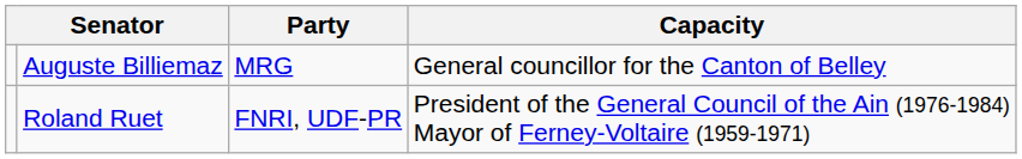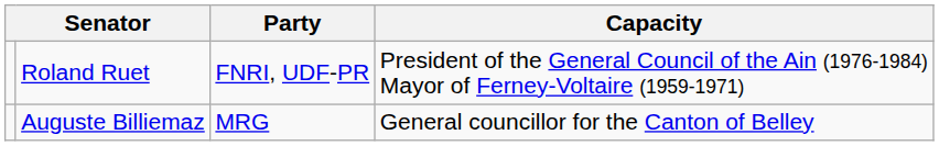 <table class="wikitable">
 <tr>
 <th colspan="2">Senator</th>
 <th>Party</th>
 <th>Capacity</th>
 </tr>
 <tr>
 <td></td>
+<td><a href='#'>Roland Ruet</a></td>
+<td><a href='#'>FNRI</a>, <a href='#'>UDF</a>-<a href='#'>PR</a></td>
+<td>President of the <a href='#'>General Council of the Ain</a> <small>(1976-1984)</small><br>Mayor of <a href='#'>Ferney-Voltaire</a> <small>(1959-1971)</small></td>
+</tr>
+<tr>
+<td></td>
 <td><a href='#'>Auguste Billiemaz</a></td>
 <td><a href='#'>MRG</a></td>
 <td>General councillor for the <a href='#'>Canton of Belley</a></td>
 </tr>
-<tr>
-<td></td>
-<td><a href='#'>Roland Ruet</a></td>
-<td><a href='#'>FNRI</a>, <a href='#'>UDF</a>-<a href='#'>PR</a></td>
-<td>President of the <a href='#'>General Council of the Ain</a> <small>(1976-1984)</small><br>Mayor of <a href='#'>Ferney-Voltaire</a> <small>(1959-1971)</small></td>
-</tr>
 </table>
